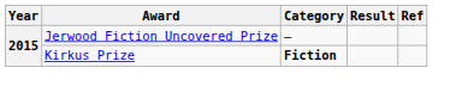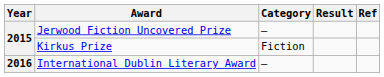 <table class="wikitable sortable">
 <tr>
 <th>Year</th>
 <th>Award</th>
 <th>Category</th>
 <th>Result</th>
 <th>Ref</th>
 </tr>
 <tr>
 <th rowspan="2">2015</th>
 <td><a href='#'>Jerwood Fiction Uncovered Prize</a></td>
 <td>—</td>
 <td></td>
 <td></td>
 </tr>
 <tr>
 <td><a href='#'>Kirkus Prize</a></td>
-<td><strong>Fiction</strong></td>
+<td>Fiction</td>
+<td></td>
+<td></td>
+</tr>
+<tr>
+<th>2016</th>
+<td><a href='#'>International Dublin Literary Award</a></td>
+<td>—</td>
 <td></td>
 <td></td>
 </tr>
 </table>
